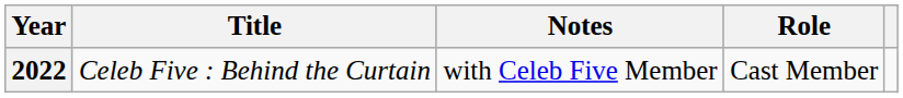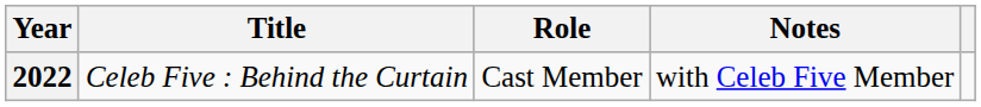 <table class="wikitable  plainrowheaders">
 <tr>
 <th scope="col">Year</th>
 <th scope="col">Title</th>
+<th scope="col">Role</th>
 <th scope="col">Notes</th>
-<th scope="col">Role</th>
 <th scope="col" class="unsortable"></th>
 </tr>
 <tr>
 <th scope="row">2022</th>
 <td><em>Celeb Five : Behind the Curtain</em></td>
+<td>Cast Member</td>
 <td>with  <a href='#'>Celeb Five</a> Member</td>
-<td>Cast Member</td>
 <td></td>
 </tr>
 </table>
